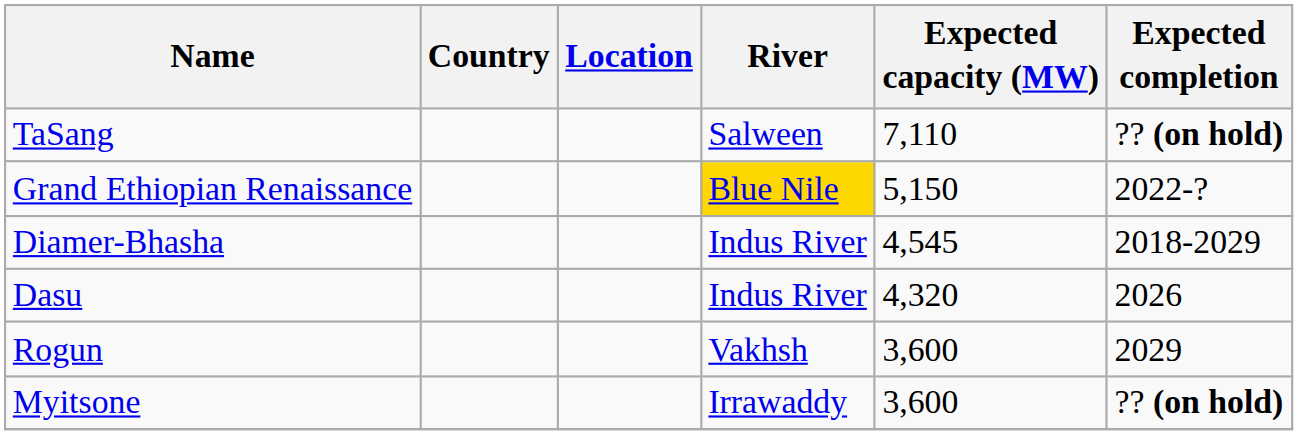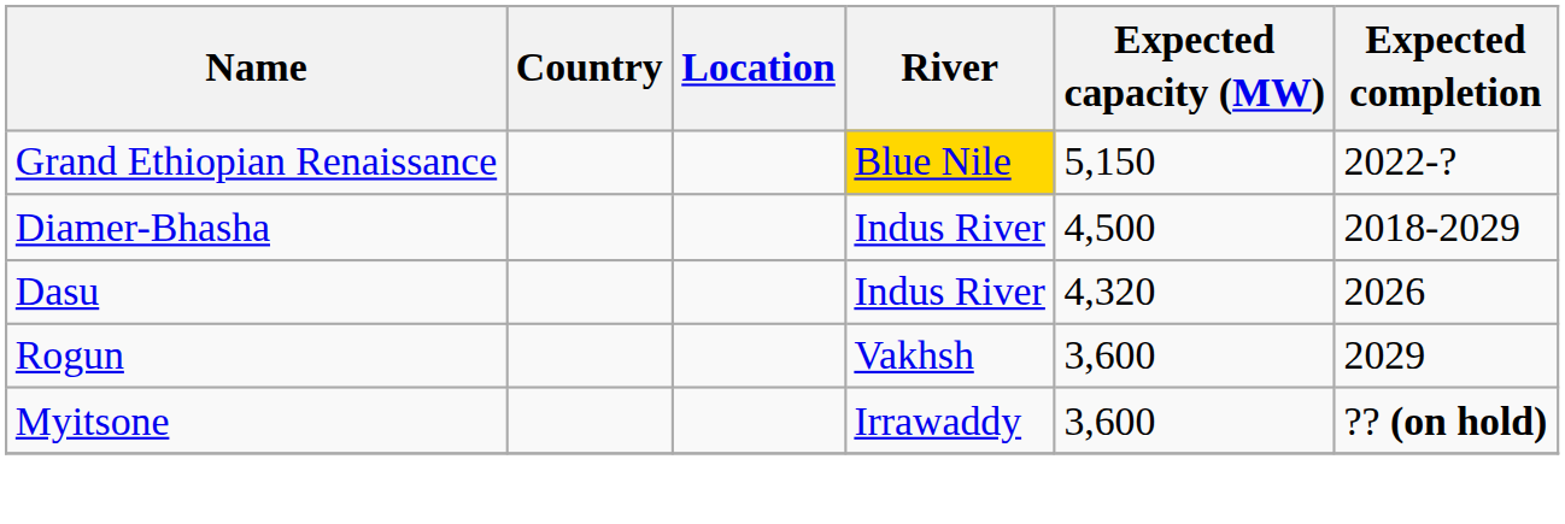 <table class="wikitable sortable">
 <tr>
 <th>Name</th>
 <th>Country</th>
 <th><a href='#'>Location</a></th>
 <th>River</th>
 <th style="line-height: 1.3em;">Expected<br>capacity (<a href='#'>MW</a>)</th>
 <th style="line-height: 1.3em;">Expected<br>completion</th>
-</tr>
-<tr>
-<td><a href='#'>TaSang</a></td>
-<td></td>
-<td></td>
-<td><a href='#'>Salween</a></td>
-<td data-sort-value=7110>7,110</td>
-<td>?? <strong>(on hold)</strong></td>
 </tr>
 <tr>
 <td><a href='#'>Grand Ethiopian Renaissance</a></td>
 <td></td>
 <td></td>
 <td style="background: gold;"><a href='#'>Blue Nile</a></td>
 <td data-sort-value=6,550>5,150</td>
 <td>2022-?</td>
 </tr>
 <tr>
 <td><a href='#'>Diamer-Bhasha</a></td>
 <td></td>
 <td></td>
 <td><a href='#'>Indus River</a></td>
-<td data-sort-value=4500>4,545</td>
+<td data-sort-value=4500>4,500</td>
 <td>2018-2029</td>
 </tr>
 <tr>
 <td><a href='#'>Dasu</a></td>
 <td></td>
 <td></td>
 <td><a href='#'>Indus River</a></td>
 <td data-sort-value=4320>4,320</td>
 <td>2026</td>
 </tr>
 <tr>
 <td><a href='#'>Rogun</a></td>
 <td></td>
 <td></td>
 <td><a href='#'>Vakhsh</a></td>
 <td data-sort-value=3600>3,600</td>
 <td>2029</td>
 </tr>
 <tr>
 <td><a href='#'>Myitsone</a></td>
 <td></td>
 <td></td>
 <td><a href='#'>Irrawaddy</a></td>
 <td data-sort-value=3600>3,600</td>
 <td>?? <strong>(on hold)</strong><br></td>
 </tr>
 <tr>
 </tr>
 </table>
